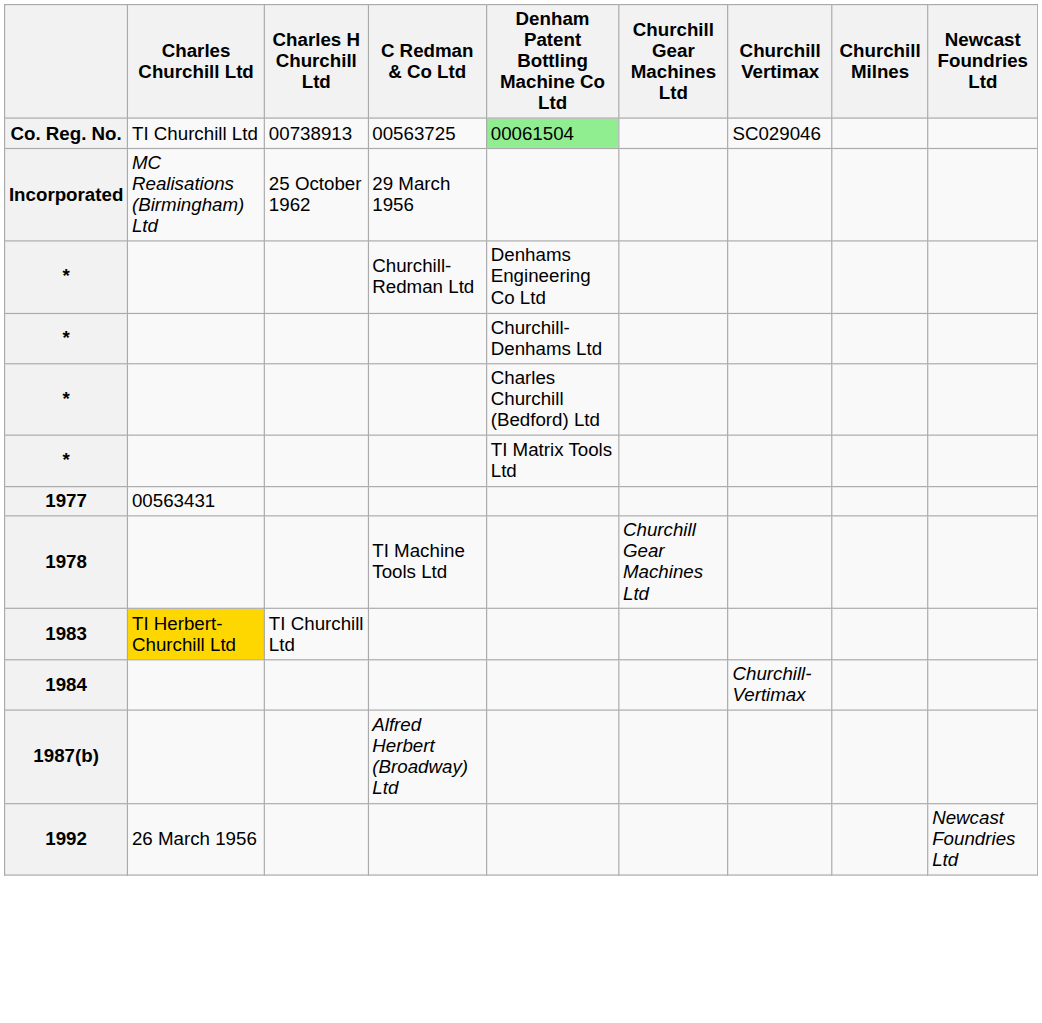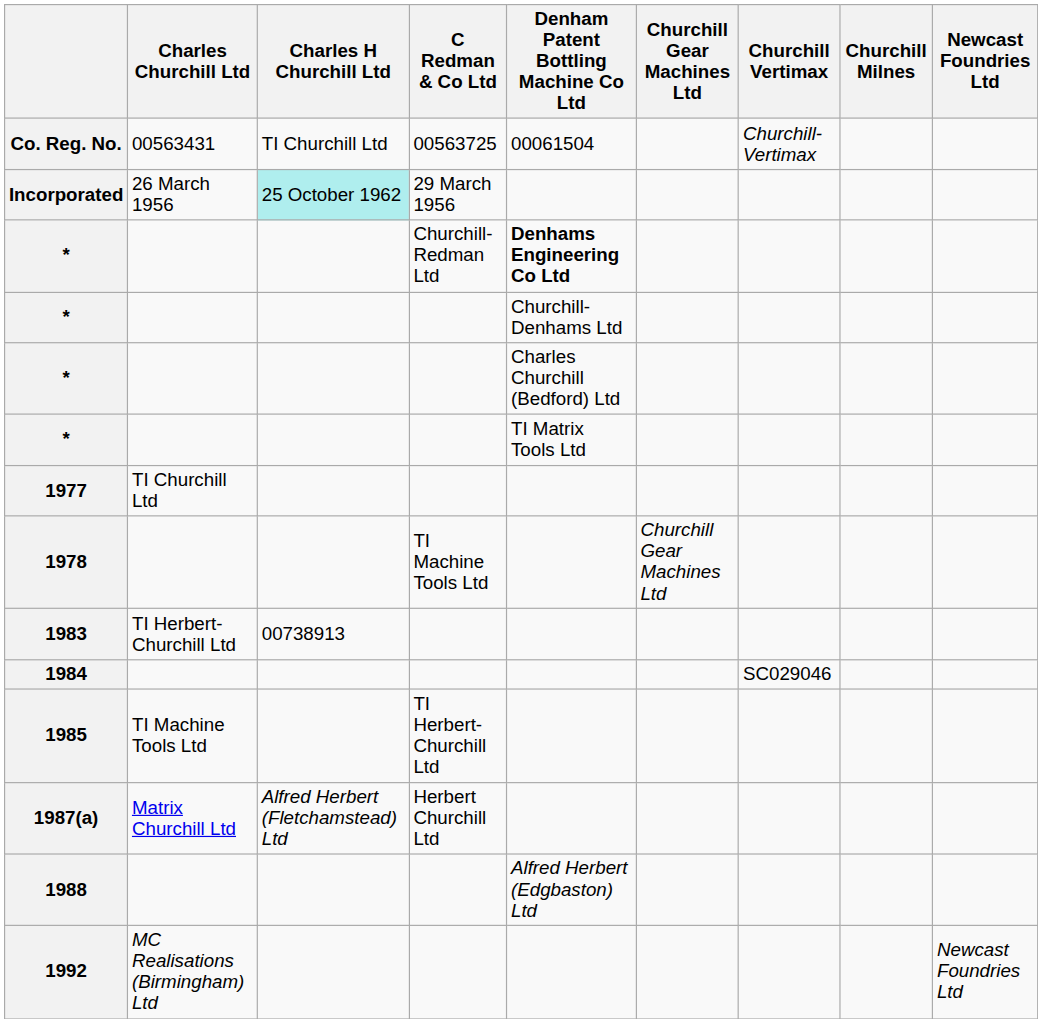 <table class="wikitable" style="margin: 1em auto 1em auto;">
 <tr>
 <th></th>
 <th>Charles Churchill Ltd</th>
 <th>Charles H Churchill Ltd</th>
 <th>C Redman & Co Ltd</th>
 <th>Denham Patent Bottling Machine Co Ltd</th>
 <th>Churchill Gear Machines Ltd</th>
 <th>Churchill Vertimax</th>
 <th>Churchill Milnes</th>
 <th>Newcast Foundries Ltd</th>
 </tr>
 <tr>
 <th scope="row">Co. Reg. No.</th>
+<td>00563431</td>
 <td>TI Churchill Ltd</td>
-<td>00738913</td>
 <td>00563725</td>
-<td style="background: lightgreen;">00061504</td>
+<td>00061504</td>
 <td></td>
-<td>SC029046</td>
+<td><em>Churchill-Vertimax</em></td>
 <td></td>
 <td></td>
 </tr>
 <tr>
 <th scope="row">Incorporated</th>
-<td><em>MC Realisations (Birmingham) Ltd</em></td>
-<td>25 October 1962</td>
+<td>26 March 1956</td>
+<td style="background: paleturquoise;">25 October 1962</td>
 <td>29 March 1956</td>
 <td></td>
 <td></td>
 <td></td>
 <td></td>
 <td></td>
 </tr>
 <tr>
 <th scope="row">*</th>
 <td></td>
 <td></td>
 <td>Churchill-Redman Ltd</td>
-<td>Denhams Engineering Co Ltd</td>
+<td><strong>Denhams Engineering Co Ltd</strong></td>
 <td></td>
 <td></td>
 <td></td>
 <td></td>
 </tr>
 <tr>
 <th scope="row">*</th>
 <td></td>
 <td></td>
 <td></td>
 <td>Churchill-Denhams Ltd</td>
 <td></td>
 <td></td>
 <td></td>
 <td></td>
 </tr>
 <tr>
 <th scope="row">*</th>
 <td></td>
 <td></td>
 <td></td>
 <td>Charles Churchill (Bedford) Ltd</td>
 <td></td>
 <td></td>
 <td></td>
 <td></td>
 </tr>
 <tr>
 <th scope="row">*</th>
 <td></td>
 <td></td>
 <td></td>
 <td>TI Matrix Tools Ltd</td>
 <td></td>
 <td></td>
 <td></td>
 <td></td>
 </tr>
 <tr>
 <th scope="row">1977</th>
-<td>00563431</td>
+<td>TI Churchill Ltd</td>
 <td></td>
 <td></td>
 <td></td>
 <td></td>
 <td></td>
 <td></td>
 <td></td>
 </tr>
 <tr>
 <th scope="row">1978</th>
 <td></td>
 <td></td>
 <td>TI Machine Tools Ltd</td>
 <td></td>
 <td><em>Churchill Gear Machines Ltd</em></td>
 <td></td>
 <td></td>
 <td></td>
 </tr>
 <tr>
 <th scope="row">1983</th>
-<td style="background: gold;">TI Herbert-Churchill Ltd</td>
-<td>TI Churchill Ltd</td>
+<td>TI Herbert-Churchill Ltd</td>
+<td>00738913</td>
 <td></td>
 <td></td>
 <td></td>
 <td></td>
 <td></td>
 <td></td>
 </tr>
 <tr>
 <th scope="row">1984</th>
 <td></td>
 <td></td>
 <td></td>
 <td></td>
 <td></td>
-<td><em>Churchill-Vertimax</em></td>
+<td>SC029046</td>
 <td></td>
 <td></td>
 </tr>
 <tr>
-<th scope="row">1987(b)</th>
+<th scope="row">1985</th>
+<td>TI Machine Tools Ltd</td>
 <td></td>
-<td></td>
-<td><em>Alfred Herbert (Broadway) Ltd</em></td>
+<td>TI Herbert-Churchill Ltd</td>
 <td></td>
 <td></td>
 <td></td>
 <td></td>
 <td></td>
 </tr>
 <tr>
+<th scope="row">1987(a)</th>
+<td><a href='#'> Matrix Churchill Ltd</a></td>
+<td><em>Alfred Herbert (Fletchamstead) Ltd</em></td>
+<td>Herbert Churchill Ltd</td>
+<td></td>
+<td></td>
+<td></td>
+<td></td>
+<td></td>
+</tr>
+<tr>
+<th scope="row">1988</th>
+<td></td>
+<td></td>
+<td></td>
+<td><em>Alfred Herbert (Edgbaston) Ltd</em></td>
+<td></td>
+<td></td>
+<td></td>
+<td></td>
+</tr>
+<tr>
 <th scope="row">1992</th>
-<td>26 March 1956</td>
+<td><em>MC Realisations (Birmingham) Ltd</em></td>
 <td></td>
 <td></td>
 <td></td>
 <td></td>
 <td></td>
 <td></td>
 <td><em>Newcast Foundries Ltd</em></td>
 </tr>
 </table>
